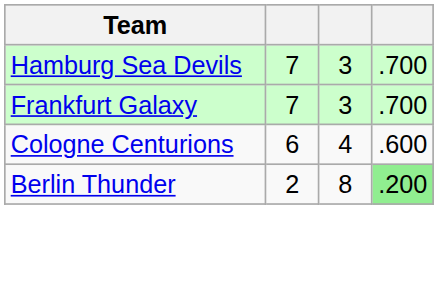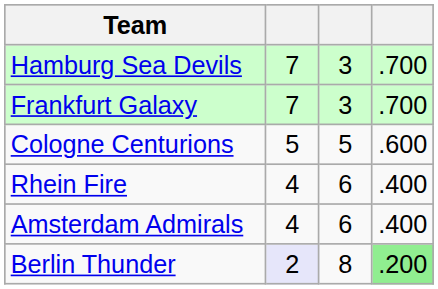 <table class="wikitable" style="font-size:95%; text-align:center">
 <tr>
 <th scope="col" width="150">Team</th>
 <th scope="col" width="25"></th>
 <th scope="col" width="25"></th>
 <th scope="col" width="30"></th>
 </tr>
 <tr style="background-color:#CCFFCC;">
 <td scope="row" style="text-align:left;"><a href='#'>Hamburg Sea Devils</a></td>
 <td>7</td>
 <td>3</td>
 <td>.700</td>
 </tr>
 <tr style="background-color:#CCFFCC;">
 <td scope="row" style="text-align:left;"><a href='#'>Frankfurt Galaxy</a></td>
 <td>7</td>
 <td>3</td>
 <td>.700</td>
 </tr>
 <tr>
 <td scope="row" style="text-align:left;"><a href='#'>Cologne Centurions</a></td>
-<td>6</td>
-<td>4</td>
+<td>5</td>
+<td>5</td>
 <td>.600</td>
 </tr>
 <tr>
+<td scope="row" style="text-align:left;"><a href='#'>Rhein Fire</a></td>
+<td>4</td>
+<td>6</td>
+<td>.400</td>
+</tr>
+<tr>
+<td scope="row" style="text-align:left;"><a href='#'>Amsterdam Admirals</a></td>
+<td>4</td>
+<td>6</td>
+<td>.400</td>
+</tr>
+<tr>
 <td scope="row" style="text-align:left;"><a href='#'>Berlin Thunder</a></td>
-<td>2</td>
+<td style="background: lavender;">2</td>
 <td>8</td>
 <td style="background: lightgreen;">.200</td>
 </tr>
 </table>
